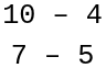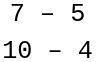 <table style="text-align:center">
 <tr>
 <th width=200></th>
 <th width=100></th>
 <th width=200></th>
 </tr>
 <tr>
 <td align=right><strong></strong></td>
-<td>10 – 4</td>
+<td>7 – 5</td>
 <td align=left></td>
 </tr>
 <tr>
 <td align=right><strong></strong></td>
-<td>7 – 5</td>
+<td>10 – 4</td>
 <td align=left></td>
 </tr>
 </table>
